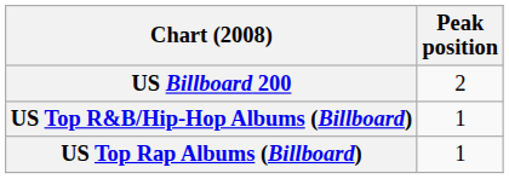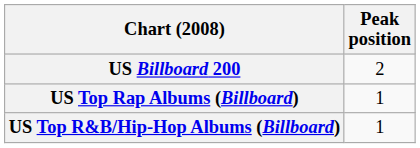 <table class="wikitable sortable plainrowheaders" style="text-align:center">
 <tr>
 <th scope="col">Chart (2008)</th>
 <th scope="col">Peak<br>position</th>
 </tr>
 <tr>
 <th scope="row">US <a href='#'><em>Billboard</em> 200</a></th>
 <td>2</td>
 </tr>
 <tr>
+<th scope="row">US <a href='#'>Top Rap Albums</a> (<em><a href='#'>Billboard</a></em>)</th>
+<td>1</td>
+</tr>
+<tr>
 <th scope="row">US <a href='#'>Top R&B/Hip-Hop Albums</a> (<em><a href='#'>Billboard</a></em>)</th>
 <td>1</td>
 </tr>
-<tr>
-<th scope="row">US <a href='#'>Top Rap Albums</a> (<em><a href='#'>Billboard</a></em>)</th>
-<td>1</td>
-</tr>
 </table>
